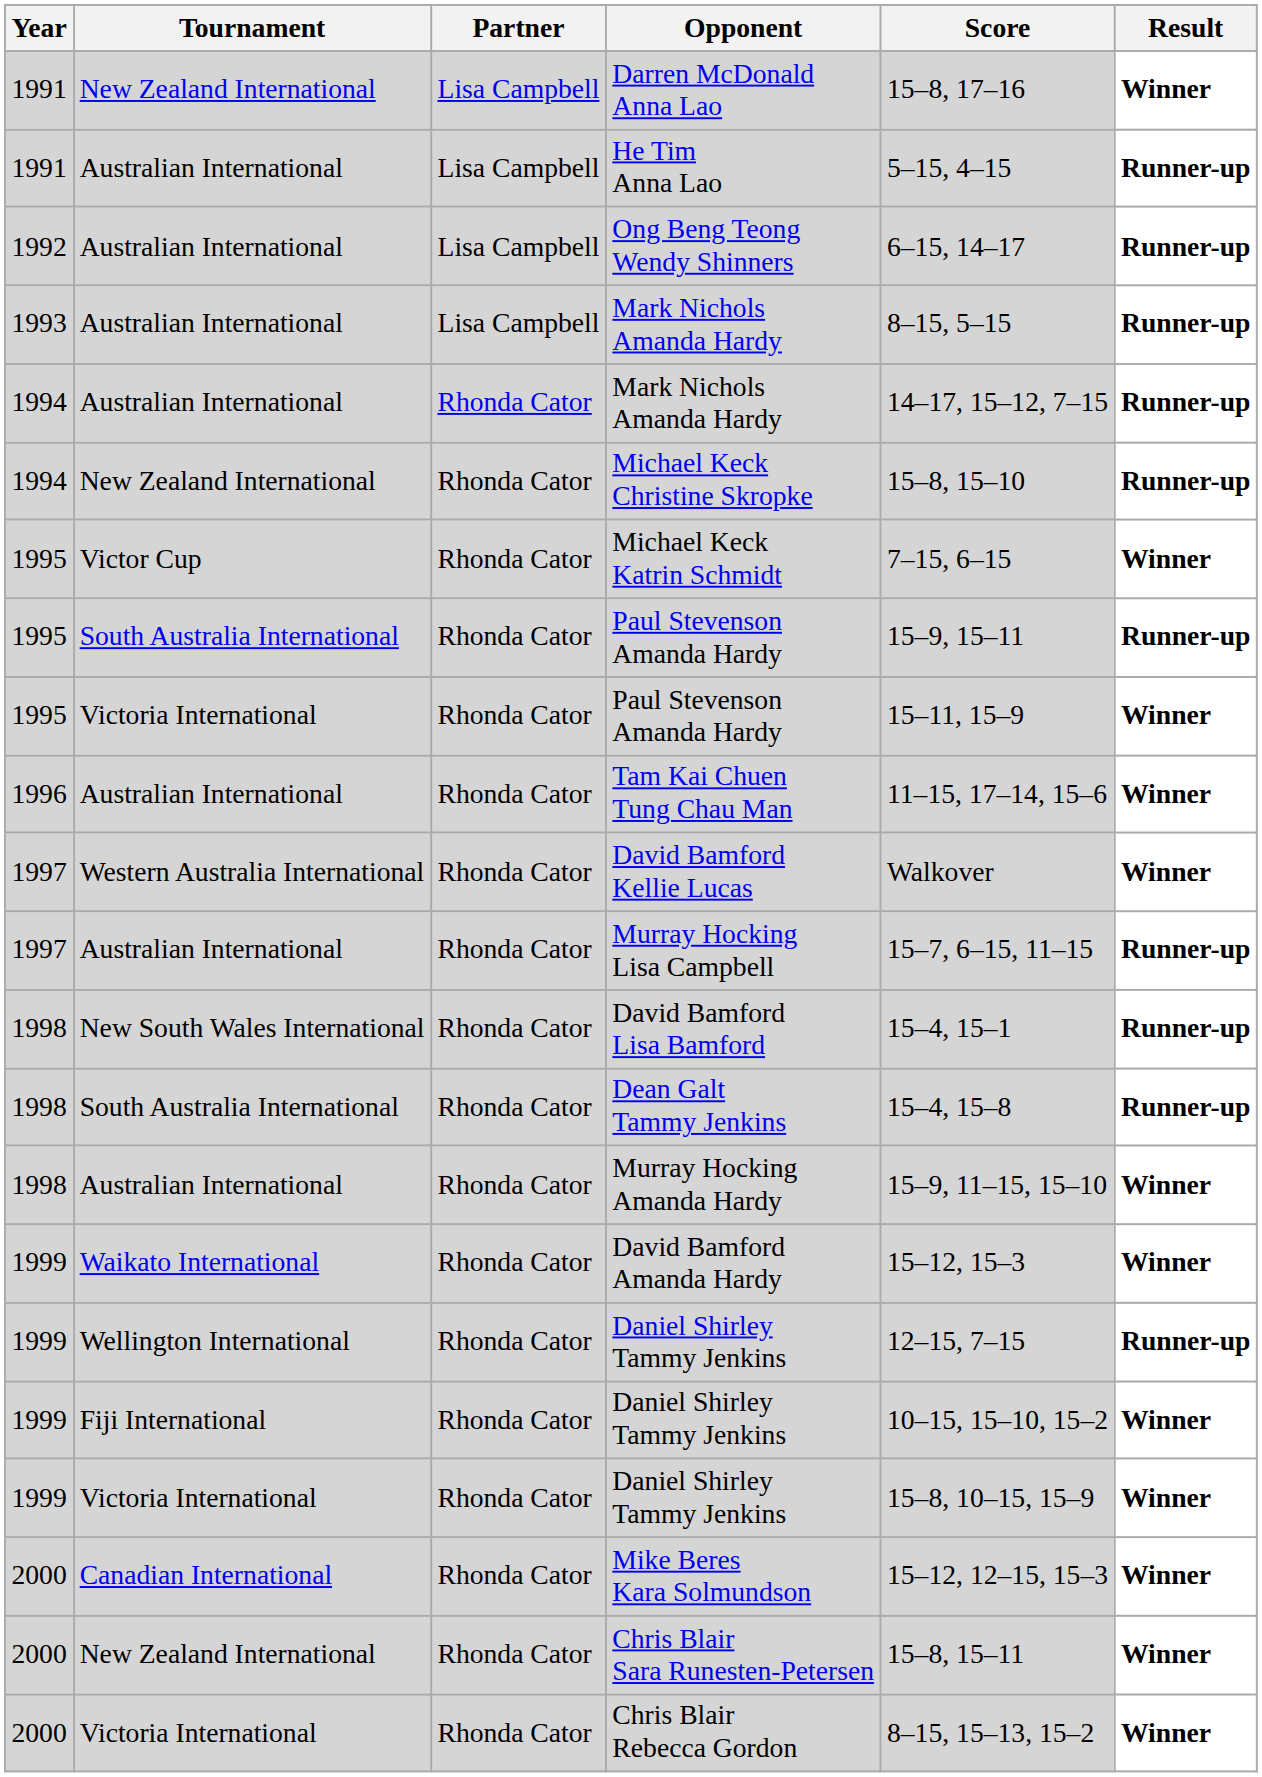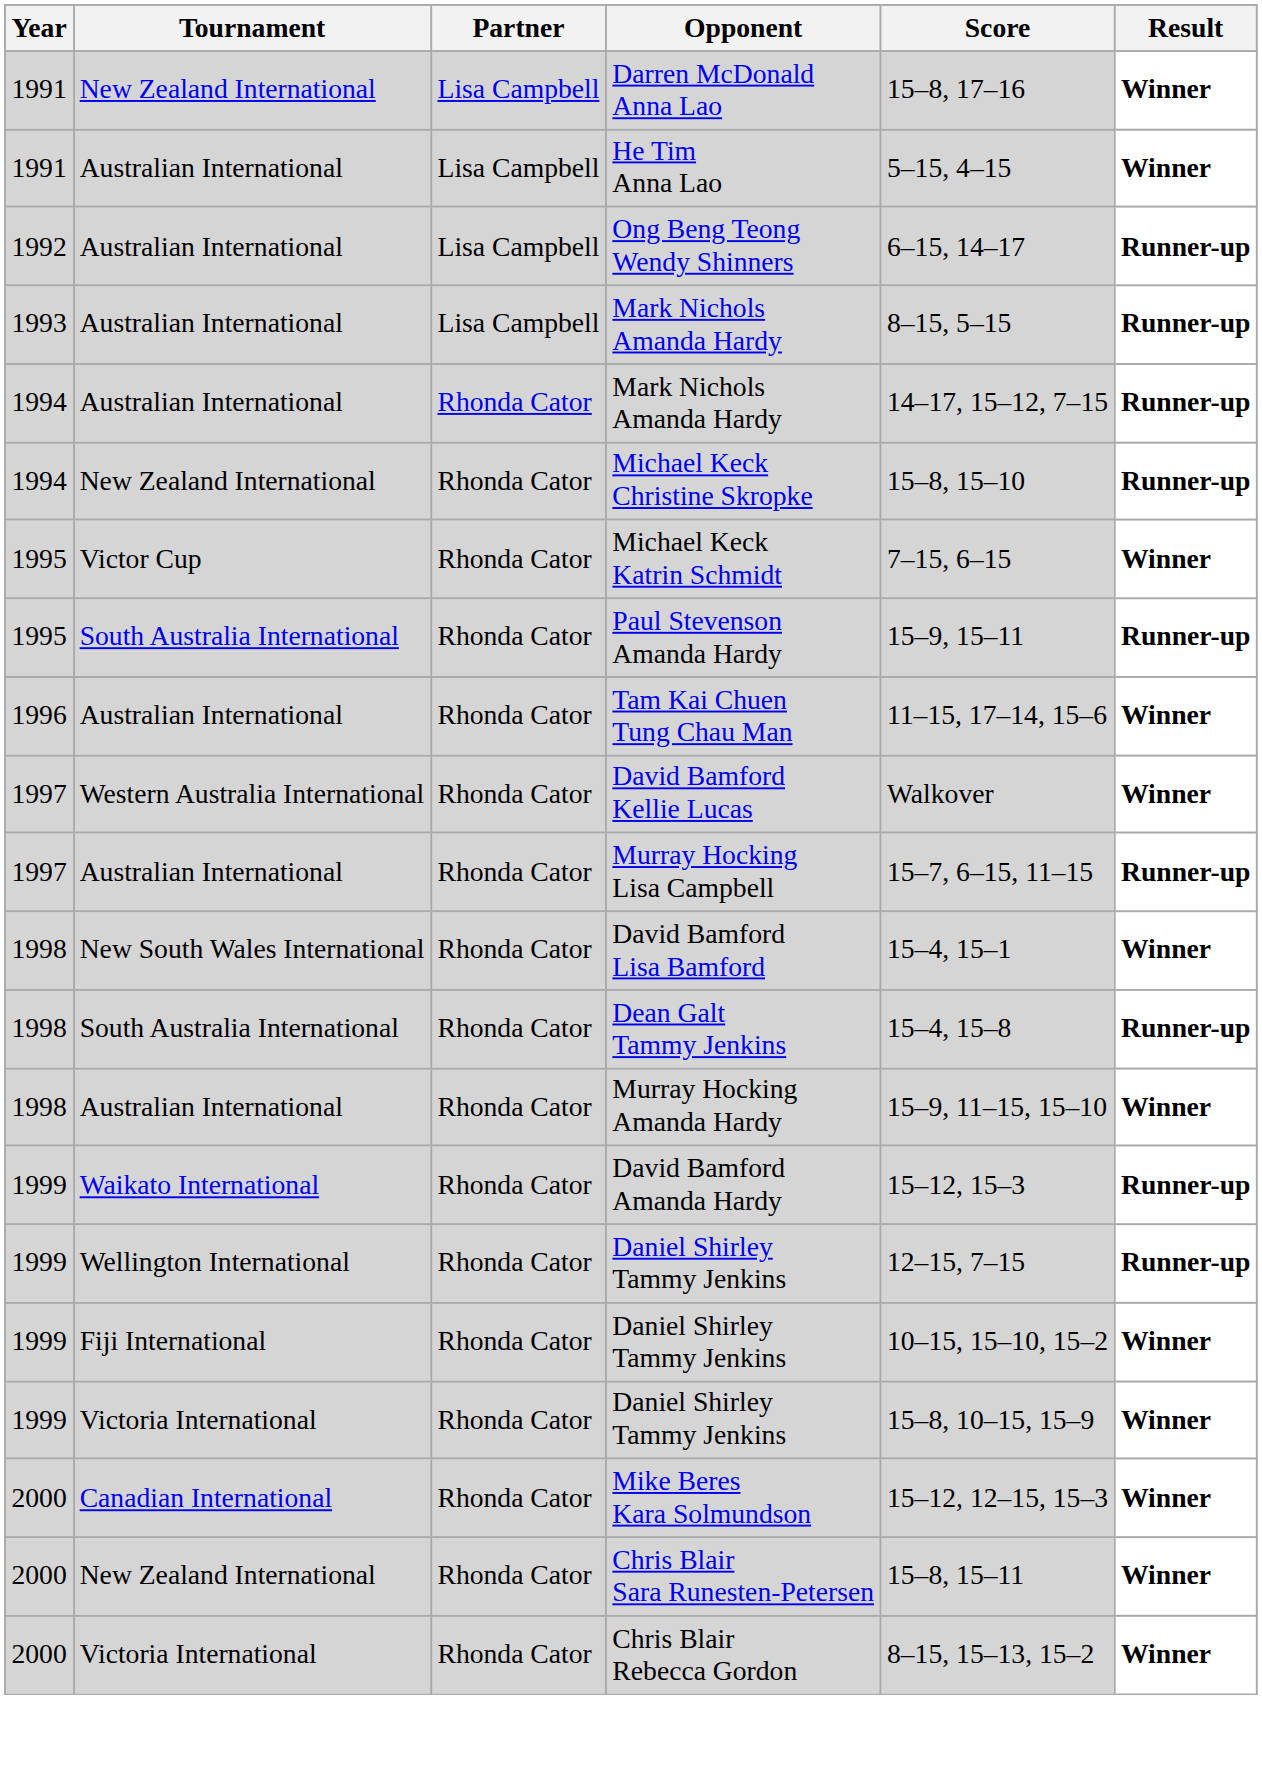 <table class="sortable wikitable" style="font-size: 90%;">
 <tr>
 <th>Year</th>
 <th>Tournament</th>
 <th>Partner</th>
 <th>Opponent</th>
 <th>Score</th>
 <th>Result</th>
 </tr>
 <tr style="background:#D5D5D5">
 <td align="center">1991</td>
 <td align="left"><a href='#'>New Zealand International</a></td>
 <td align="left"> <a href='#'>Lisa Campbell</a></td>
 <td align="left"> <a href='#'>Darren McDonald</a> <br>  <a href='#'>Anna Lao</a></td>
 <td align="left">15–8, 17–16</td>
 <td style="text-align:left; background:white"> <strong>Winner</strong></td>
 </tr>
 <tr style="background:#D5D5D5">
 <td align="center">1991</td>
 <td align="left">Australian International</td>
 <td align="left"> Lisa Campbell</td>
 <td align="left"> <a href='#'>He Tim</a> <br>  Anna Lao</td>
 <td align="left">5–15, 4–15</td>
-<td style="text-align:left; background:white"> <strong>Runner-up</strong></td>
+<td style="text-align:left; background:white"> <strong>Winner</strong></td>
 </tr>
 <tr style="background:#D5D5D5">
 <td align="center">1992</td>
 <td align="left">Australian International</td>
 <td align="left"> Lisa Campbell</td>
 <td align="left"> <a href='#'>Ong Beng Teong</a> <br>  <a href='#'>Wendy Shinners</a></td>
 <td align="left">6–15, 14–17</td>
 <td style="text-align:left; background:white"> <strong>Runner-up</strong></td>
 </tr>
 <tr style="background:#D5D5D5">
 <td align="center">1993</td>
 <td align="left">Australian International</td>
 <td align="left"> Lisa Campbell</td>
 <td align="left"> <a href='#'>Mark Nichols</a> <br>  <a href='#'>Amanda Hardy</a></td>
 <td align="left">8–15, 5–15</td>
 <td style="text-align:left; background:white"> <strong>Runner-up</strong></td>
 </tr>
 <tr style="background:#D5D5D5">
 <td align="center">1994</td>
 <td align="left">Australian International</td>
 <td align="left"> <a href='#'>Rhonda Cator</a></td>
 <td align="left"> Mark Nichols <br>  Amanda Hardy</td>
 <td align="left">14–17, 15–12, 7–15</td>
 <td style="text-align:left; background:white"> <strong>Runner-up</strong></td>
 </tr>
 <tr style="background:#D5D5D5">
 <td align="center">1994</td>
 <td align="left">New Zealand International</td>
 <td align="left"> Rhonda Cator</td>
 <td align="left"> <a href='#'>Michael Keck</a> <br>  <a href='#'>Christine Skropke</a></td>
 <td align="left">15–8, 15–10</td>
 <td style="text-align:left; background:white"> <strong>Runner-up</strong></td>
 </tr>
 <tr style="background:#D5D5D5">
 <td align="center">1995</td>
 <td align="left">Victor Cup</td>
 <td align="left"> Rhonda Cator</td>
 <td align="left"> Michael Keck <br>  <a href='#'>Katrin Schmidt</a></td>
 <td align="left">7–15, 6–15</td>
 <td style="text-align:left; background:white"> <strong>Winner</strong></td>
 </tr>
 <tr style="background:#D5D5D5">
 <td align="center">1995</td>
 <td align="left"><a href='#'>South Australia International</a></td>
 <td align="left"> Rhonda Cator</td>
 <td align="left"> <a href='#'>Paul Stevenson</a> <br>  Amanda Hardy</td>
 <td align="left">15–9, 15–11</td>
 <td style="text-align:left; background:white"> <strong>Runner-up</strong></td>
 </tr>
 <tr style="background:#D5D5D5">
-<td align="center">1995</td>
-<td align="left">Victoria International</td>
-<td align="left"> Rhonda Cator</td>
-<td align="left"> Paul Stevenson <br>  Amanda Hardy</td>
-<td align="left">15–11, 15–9</td>
-<td style="text-align:left; background:white"> <strong>Winner</strong></td>
-</tr>
-<tr style="background:#D5D5D5">
 <td align="center">1996</td>
 <td align="left">Australian International</td>
 <td align="left"> Rhonda Cator</td>
 <td align="left"> <a href='#'>Tam Kai Chuen</a> <br>  <a href='#'>Tung Chau Man</a></td>
 <td align="left">11–15, 17–14, 15–6</td>
 <td style="text-align:left; background:white"> <strong>Winner</strong></td>
 </tr>
 <tr style="background:#D5D5D5">
 <td align="center">1997</td>
 <td align="left">Western Australia International</td>
 <td align="left"> Rhonda Cator</td>
 <td align="left"> <a href='#'>David Bamford</a> <br>  <a href='#'>Kellie Lucas</a></td>
 <td align="left">Walkover</td>
 <td style="text-align:left; background:white"> <strong>Winner</strong></td>
 </tr>
 <tr style="background:#D5D5D5">
 <td align="center">1997</td>
 <td align="left">Australian International</td>
 <td align="left"> Rhonda Cator</td>
 <td align="left"> <a href='#'>Murray Hocking</a> <br>  Lisa Campbell</td>
 <td align="left">15–7, 6–15, 11–15</td>
 <td style="text-align:left; background:white"> <strong>Runner-up</strong></td>
 </tr>
 <tr style="background:#D5D5D5">
 <td align="center">1998</td>
 <td align="left">New South Wales International</td>
 <td align="left"> Rhonda Cator</td>
 <td align="left"> David Bamford <br>  <a href='#'>Lisa Bamford</a></td>
 <td align="left">15–4, 15–1</td>
-<td style="text-align:left; background:white"> <strong>Runner-up</strong></td>
+<td style="text-align:left; background:white"> <strong>Winner</strong></td>
 </tr>
 <tr style="background:#D5D5D5">
 <td align="center">1998</td>
 <td align="left">South Australia International</td>
 <td align="left"> Rhonda Cator</td>
 <td align="left"> <a href='#'>Dean Galt</a> <br>  <a href='#'>Tammy Jenkins</a></td>
 <td align="left">15–4, 15–8</td>
 <td style="text-align:left; background:white"> <strong>Runner-up</strong></td>
 </tr>
 <tr style="background:#D5D5D5">
 <td align="center">1998</td>
 <td align="left">Australian International</td>
 <td align="left"> Rhonda Cator</td>
 <td align="left"> Murray Hocking <br>  Amanda Hardy</td>
 <td align="left">15–9, 11–15, 15–10</td>
 <td style="text-align:left; background:white"> <strong>Winner</strong></td>
 </tr>
 <tr style="background:#D5D5D5">
 <td align="center">1999</td>
 <td align="left"><a href='#'>Waikato International</a></td>
 <td align="left"> Rhonda Cator</td>
 <td align="left"> David Bamford <br>  Amanda Hardy</td>
 <td align="left">15–12, 15–3</td>
-<td style="text-align:left; background:white"> <strong>Winner</strong></td>
+<td style="text-align:left; background:white"> <strong>Runner-up</strong></td>
 </tr>
 <tr style="background:#D5D5D5">
 <td align="center">1999</td>
 <td align="left">Wellington International</td>
 <td align="left"> Rhonda Cator</td>
 <td align="left"> <a href='#'>Daniel Shirley</a> <br>  Tammy Jenkins</td>
 <td align="left">12–15, 7–15</td>
 <td style="text-align:left; background:white"> <strong>Runner-up</strong></td>
 </tr>
 <tr style="background:#D5D5D5">
 <td align="center">1999</td>
 <td align="left">Fiji International</td>
 <td align="left"> Rhonda Cator</td>
 <td align="left"> Daniel Shirley <br>  Tammy Jenkins</td>
 <td align="left">10–15, 15–10, 15–2</td>
 <td style="text-align:left; background:white"> <strong>Winner</strong></td>
 </tr>
 <tr style="background:#D5D5D5">
 <td align="center">1999</td>
 <td align="left">Victoria International</td>
 <td align="left"> Rhonda Cator</td>
 <td align="left"> Daniel Shirley <br>  Tammy Jenkins</td>
 <td align="left">15–8, 10–15, 15–9</td>
 <td style="text-align:left; background:white"> <strong>Winner</strong></td>
 </tr>
 <tr style="background:#D5D5D5">
 <td align="center">2000</td>
 <td align="left"><a href='#'>Canadian International</a></td>
 <td align="left"> Rhonda Cator</td>
 <td align="left"> <a href='#'>Mike Beres</a> <br>  <a href='#'>Kara Solmundson</a></td>
 <td align="left">15–12, 12–15, 15–3</td>
 <td style="text-align:left; background:white"> <strong>Winner</strong></td>
 </tr>
 <tr style="background:#D5D5D5">
 <td align="center">2000</td>
 <td align="left">New Zealand International</td>
 <td align="left"> Rhonda Cator</td>
 <td align="left"> <a href='#'>Chris Blair</a> <br>  <a href='#'>Sara Runesten-Petersen</a></td>
 <td align="left">15–8, 15–11</td>
 <td style="text-align:left; background:white"> <strong>Winner</strong></td>
 </tr>
 <tr style="background:#D5D5D5">
 <td align="center">2000</td>
 <td align="left">Victoria International</td>
 <td align="left"> Rhonda Cator</td>
 <td align="left"> Chris Blair <br>  Rebecca Gordon</td>
 <td align="left">8–15, 15–13, 15–2</td>
 <td style="text-align:left; background:white"> <strong>Winner</strong></td>
 </tr>
 </table>
